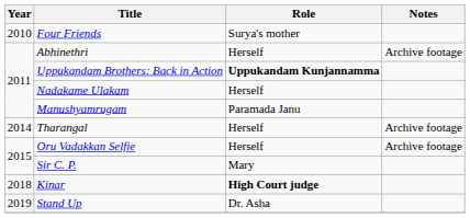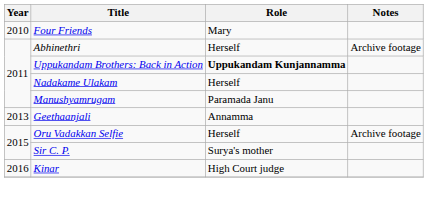 <table class="wikitable sortable">
 <tr>
 <th>Year</th>
 <th>Title</th>
 <th>Role</th>
 <th class="unsortable">Notes</th>
 </tr>
 <tr>
 <td>2010</td>
 <td><em><a href='#'>Four Friends</a></em></td>
-<td>Surya's mother</td>
+<td>Mary</td>
 <td></td>
 </tr>
 <tr>
 <td rowspan=4>2011</td>
 <td><em>Abhinethri</em></td>
 <td>Herself</td>
 <td>Archive footage</td>
 </tr>
 <tr>
 <td><em><a href='#'>Uppukandam Brothers: Back in Action</a></em></td>
 <td><strong>Uppukandam Kunjannamma</strong></td>
 <td></td>
 </tr>
 <tr>
 <td><em><a href='#'>Nadakame Ulakam</a></em></td>
 <td>Herself</td>
 <td></td>
 </tr>
 <tr>
 <td><em><a href='#'>Manushyamrugam</a></em></td>
 <td>Paramada Janu</td>
 <td></td>
 </tr>
 <tr>
-<td>2014</td>
-<td><em>Tharangal</em></td>
-<td>Herself</td>
-<td>Archive footage</td>
+<td>2013</td>
+<td><em><a href='#'>Geethaanjali</a></em></td>
+<td>Annamma</td>
+<td></td>
 </tr>
 <tr>
 <td rowspan=2>2015</td>
 <td><em><a href='#'>Oru Vadakkan Selfie</a></em></td>
 <td>Herself</td>
 <td>Archive footage</td>
 </tr>
 <tr>
 <td><em><a href='#'>Sir C. P.</a></em></td>
-<td>Mary</td>
+<td>Surya's mother</td>
 <td></td>
 </tr>
 <tr>
-<td>2018</td>
+<td>2016</td>
 <td><em><a href='#'>Kinar</a></em></td>
-<td><strong>High Court judge</strong></td>
-<td></td>
-</tr>
-<tr>
-<td>2019</td>
-<td><em><a href='#'>Stand Up</a></em></td>
-<td>Dr. Asha</td>
+<td>High Court judge</td>
 <td></td>
 </tr>
 <tr>
 </tr>
 </table>
